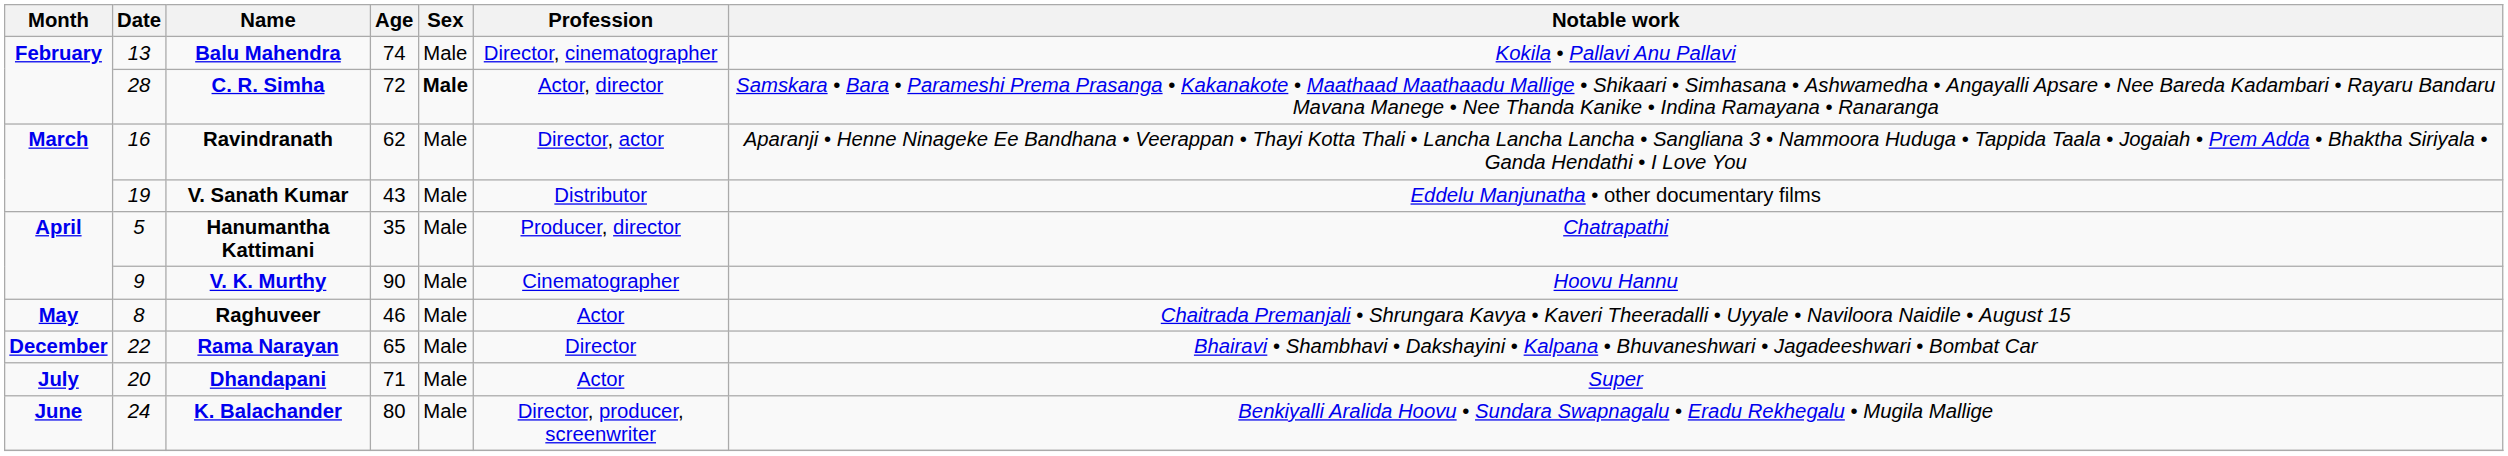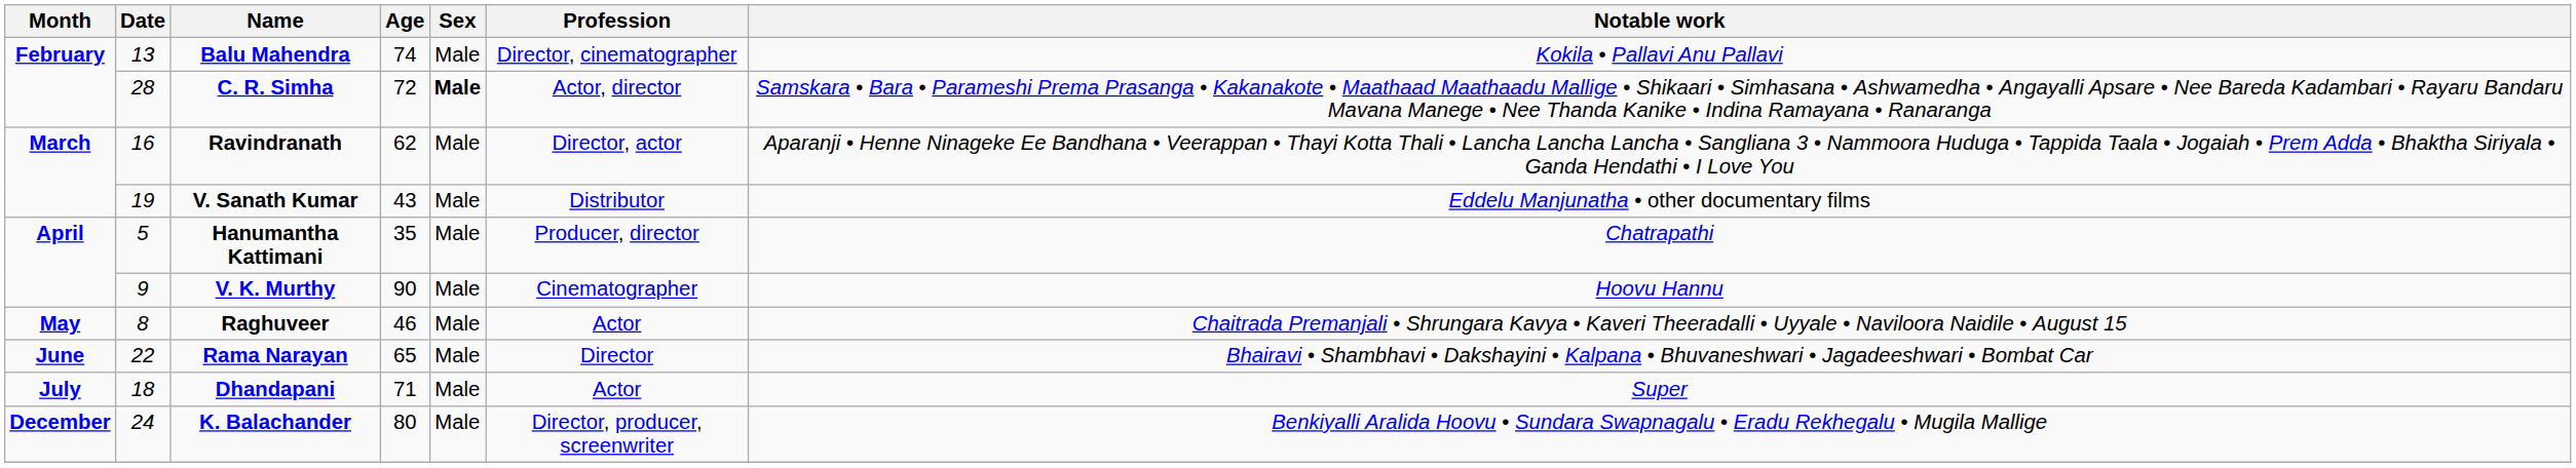 <table class="wikitable">
 <tr>
 <th>Month</th>
 <th>Date</th>
 <th>Name</th>
 <th>Age</th>
 <th>Sex</th>
 <th>Profession</th>
 <th>Notable work</th>
 </tr>
 <tr valign="top">
 <td rowspan="2" style="text-align:center; vertical-align:top;"><strong><a href='#'>February</a></strong></td>
 <td style="text-align:center; vertical-align:top;"><em>13</em></td>
 <td style="text-align:center; vertical-align:top;"><strong><a href='#'>Balu Mahendra</a></strong></td>
 <td style="text-align:center;">74</td>
 <td style="text-align:center;">Male</td>
 <td style="text-align:center;"><a href='#'>Director</a>, <a href='#'>cinematographer</a></td>
 <td style="text-align:center; vertical-align:top;"><em><a href='#'>Kokila</a></em> • <em><a href='#'>Pallavi Anu Pallavi</a></em></td>
 </tr>
 <tr>
 <td style="text-align:center; vertical-align:top;"><em>28</em></td>
 <td style="text-align:center; vertical-align:top;"><strong><a href='#'>C. R. Simha</a></strong></td>
 <td style="text-align:center; vertical-align:top;">72</td>
 <td style="text-align:center; vertical-align:top;"><strong>Male</strong></td>
 <td style="text-align:center; vertical-align:top;"><a href='#'>Actor</a>, <a href='#'>director</a></td>
 <td style="text-align:center; vertical-align:top;"><em><a href='#'>Samskara</a></em> • <em><a href='#'>Bara</a></em> • <em><a href='#'>Parameshi Prema Prasanga</a></em> • <em><a href='#'>Kakanakote</a></em> • <em><a href='#'>Maathaad Maathaadu Mallige</a></em> • <em>Shikaari</em> • <em>Simhasana</em> • <em>Ashwamedha</em> • <em>Angayalli Apsare</em> • <em>Nee Bareda Kadambari</em> • <em>Rayaru Bandaru Mavana Manege</em> • <em>Nee Thanda Kanike</em> • <em>Indina Ramayana</em> • <em>Ranaranga</em></td>
 </tr>
 <tr>
 <td rowspan="2" style="text-align:center; vertical-align:top;"><strong><a href='#'>March</a></strong></td>
 <td style="text-align:center; vertical-align:top;"><em>16</em></td>
 <td style="text-align:center; vertical-align:top;"><strong>Ravindranath</strong></td>
 <td style="text-align:center; vertical-align:top;">62</td>
 <td style="text-align:center; vertical-align:top;">Male</td>
 <td style="text-align:center; vertical-align:top;"><a href='#'>Director</a>, <a href='#'>actor</a></td>
 <td style="text-align:center; vertical-align:top;"><em>Aparanji</em> • <em>Henne Ninageke Ee Bandhana</em> • <em>Veerappan</em> • <em>Thayi Kotta Thali</em> • <em>Lancha Lancha Lancha</em> • <em>Sangliana 3</em> • <em>Nammoora Huduga</em> •  <em>Tappida Taala</em> • <em>Jogaiah</em> • <em><a href='#'>Prem Adda</a></em> • <em>Bhaktha Siriyala</em> • <em>Ganda Hendathi</em> • <em>I Love You</em></td>
 </tr>
 <tr>
 <td style="text-align:center; vertical-align:top;"><em>19</em></td>
 <td style="text-align:center; vertical-align:top;"><strong>V. Sanath Kumar </strong></td>
 <td style="text-align:center; vertical-align:top;">43</td>
 <td style="text-align:center; vertical-align:top;">Male</td>
 <td style="text-align:center; vertical-align:top;"><a href='#'>Distributor</a></td>
 <td style="text-align:center; vertical-align:top;"><em><a href='#'>Eddelu Manjunatha</a></em> • other documentary films</td>
 </tr>
 <tr>
 <td rowspan="2" style="text-align:center; vertical-align:top;"><strong><a href='#'>April</a></strong></td>
 <td style="text-align:center; vertical-align:top;"><em>5</em></td>
 <td style="text-align:center; vertical-align:top;"><strong>Hanumantha Kattimani</strong></td>
 <td style="text-align:center; vertical-align:top;">35</td>
 <td style="text-align:center; vertical-align:top;">Male</td>
 <td style="text-align:center; vertical-align:top;"><a href='#'>Producer</a>, <a href='#'>director</a></td>
 <td style="text-align:center; vertical-align:top;"><em><a href='#'>Chatrapathi</a></em></td>
 </tr>
 <tr>
 <td style="text-align:center; vertical-align:top;"><em>9</em></td>
 <td style="text-align:center; vertical-align:top;"><strong><a href='#'>V. K. Murthy</a></strong></td>
 <td style="text-align:center; vertical-align:top;">90</td>
 <td style="text-align:center; vertical-align:top;">Male</td>
 <td style="text-align:center; vertical-align:top;"><a href='#'>Cinematographer</a></td>
 <td style="text-align:center; vertical-align:top;"><em><a href='#'>Hoovu Hannu</a></em></td>
 </tr>
 <tr>
 <td rowspan="1" style="text-align:center; vertical-align:top;"><strong><a href='#'>May</a></strong></td>
 <td style="text-align:center; vertical-align:top;"><em>8</em></td>
 <td style="text-align:center; vertical-align:top;"><strong>Raghuveer</strong></td>
 <td style="text-align:center; vertical-align:top;">46</td>
 <td style="text-align:center; vertical-align:top;">Male</td>
 <td style="text-align:center; vertical-align:top;"><a href='#'>Actor</a></td>
 <td style="text-align:center; vertical-align:top;"><em><a href='#'>Chaitrada Premanjali</a></em> • <em>Shrungara Kavya</em> • <em>Kaveri Theeradalli</em> • <em>Uyyale</em> • <em>Naviloora Naidile</em> • <em>August 15</em></td>
 </tr>
 <tr>
-<td rowspan="1" style="text-align:center; vertical-align:top;"><strong><a href='#'>December</a></strong></td>
+<td rowspan="1" style="text-align:center; vertical-align:top;"><strong><a href='#'>June</a></strong></td>
 <td style="text-align:center; vertical-align:top;"><em>22</em></td>
 <td style="text-align:center; vertical-align:top;"><strong><a href='#'>Rama Narayan</a></strong></td>
 <td style="text-align:center; vertical-align:top;">65</td>
 <td style="text-align:center; vertical-align:top;">Male</td>
 <td style="text-align:center; vertical-align:top;"><a href='#'>Director</a></td>
 <td style="text-align:center; vertical-align:top;"><em><a href='#'>Bhairavi</a></em> • <em>Shambhavi</em> • <em>Dakshayini</em> • <em><a href='#'>Kalpana</a></em> • <em>Bhuvaneshwari</em> • <em>Jagadeeshwari</em> • <em>Bombat Car</em></td>
 </tr>
 <tr>
 <td rowspan="1" style="text-align:center; vertical-align:top;"><strong><a href='#'>July</a></strong></td>
-<td style="text-align:center; vertical-align:top;"><em>20</em></td>
+<td style="text-align:center; vertical-align:top;"><em>18</em></td>
 <td style="text-align:center; vertical-align:top;"><strong><a href='#'>Dhandapani</a></strong></td>
 <td style="text-align:center; vertical-align:top;">71</td>
 <td style="text-align:center; vertical-align:top;">Male</td>
 <td style="text-align:center; vertical-align:top;"><a href='#'>Actor</a></td>
 <td style="text-align:center; vertical-align:top;"><em><a href='#'>Super</a></em></td>
 </tr>
 <tr>
-<td rowspan="1" style="text-align:center; vertical-align:top;"><strong><a href='#'>June</a></strong></td>
+<td rowspan="1" style="text-align:center; vertical-align:top;"><strong><a href='#'>December</a></strong></td>
 <td style="text-align:center; vertical-align:top;"><em>24</em></td>
 <td style="text-align:center; vertical-align:top;"><strong><a href='#'>K. Balachander</a></strong></td>
 <td style="text-align:center; vertical-align:top;">80</td>
 <td style="text-align:center; vertical-align:top;">Male</td>
 <td style="text-align:center; vertical-align:top;"><a href='#'>Director</a>, <a href='#'>producer</a>, <a href='#'>screenwriter</a></td>
 <td style="text-align:center; vertical-align:top;"><em><a href='#'>Benkiyalli Aralida Hoovu</a></em> • <em><a href='#'>Sundara Swapnagalu</a></em> • <em><a href='#'>Eradu Rekhegalu</a></em> • <em>Mugila Mallige</em></td>
 </tr>
 <tr>
 </tr>
 </table>
